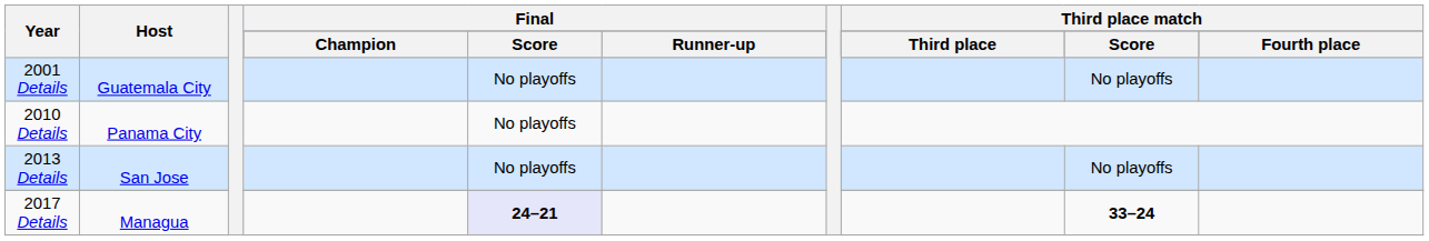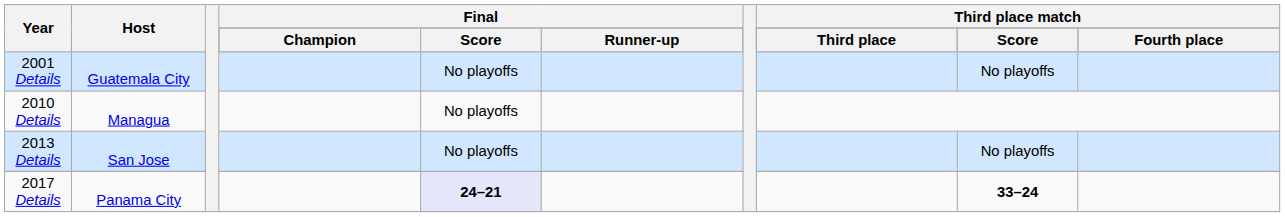 <table class="wikitable" style="font-size:90%; width: 98%; text-align: center;">
 <tr bgcolor=#C1D8FF>
 <th rowspan=2 width=5%>Year</th>
 <th rowspan=2 width=10%>Host</th>
 <th width=1% rowspan=100 bgcolor=ffffff></th>
 <th colspan=3>Final</th>
 <th width=1% rowspan=100 bgcolor=ffffff></th>
 <th colspan=3>Third place match</th>
 </tr>
 <tr bgcolor=FEF>
 <th width=15%>Champion</th>
 <th width=9%>Score</th>
 <th width=15%>Runner-up</th>
 <th width=15%>Third place</th>
 <th width=9%>Score</th>
 <th width=15%>Fourth place</th>
 </tr>
 <tr bgcolor=#D0E7FF>
 <td>2001<br><em><a href='#'>Details</a></em></td>
 <td><br><a href='#'>Guatemala City</a></td>
 <td><strong></strong></td>
 <td><span>No playoffs</span></td>
 <td></td>
 <td></td>
 <td><span>No playoffs</span></td>
 <td></td>
 </tr>
 <tr>
 <td>2010<br><em><a href='#'>Details</a></em></td>
-<td><br><a href='#'>Panama City</a></td>
+<td><br><a href='#'>Managua</a></td>
 <td><strong></strong></td>
 <td><span>No playoffs</span></td>
 <td></td>
 <td colspan=3></td>
 </tr>
 <tr bgcolor=#D0E7FF>
 <td>2013<br><em><a href='#'>Details</a></em></td>
 <td><br><a href='#'>San Jose</a></td>
 <td><strong></strong></td>
 <td><span>No playoffs</span></td>
 <td></td>
 <td></td>
 <td><span>No playoffs</span></td>
 <td></td>
 </tr>
 <tr>
 </tr>
 <tr>
 <td>2017<br><em><a href='#'>Details</a></em></td>
-<td><br><a href='#'>Managua</a></td>
+<td><br><a href='#'>Panama City</a></td>
 <td><strong></strong></td>
 <td style="background: lavender;"><strong>24–21</strong></td>
 <td></td>
 <td></td>
 <td><strong>33–24</strong></td>
 <td></td>
 </tr>
 <tr>
 </tr>
 </table>
